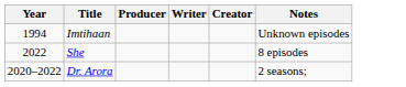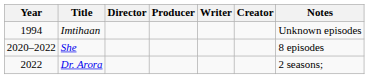 <table class="wikitable sortable">
 <tr>
 <th>Year</th>
 <th>Title</th>
+<th>Director</th>
 <th>Producer</th>
 <th>Writer</th>
 <th>Creator</th>
 <th class="unsortable">Notes</th>
 </tr>
 <tr>
 <td style="text-align:center;">1994</td>
 <td><em>Imtihaan</em></td>
 <td></td>
 <td></td>
 <td></td>
+<td></td>
 <td>Unknown episodes</td>
 </tr>
 <tr>
-<td style="text-align:center;">2022</td>
+<td style="text-align:center;">2020–2022</td>
 <td><em><a href='#'>She</a></em></td>
+<td></td>
 <td></td>
 <td></td>
 <td></td>
 <td>8 episodes</td>
 </tr>
 <tr>
-<td style="text-align:center;">2020–2022</td>
+<td style="text-align:center;">2022</td>
 <td><em><a href='#'>Dr. Arora</a></em></td>
+<td></td>
 <td></td>
 <td></td>
 <td></td>
 <td>2 seasons; </td>
 </tr>
 </table>
